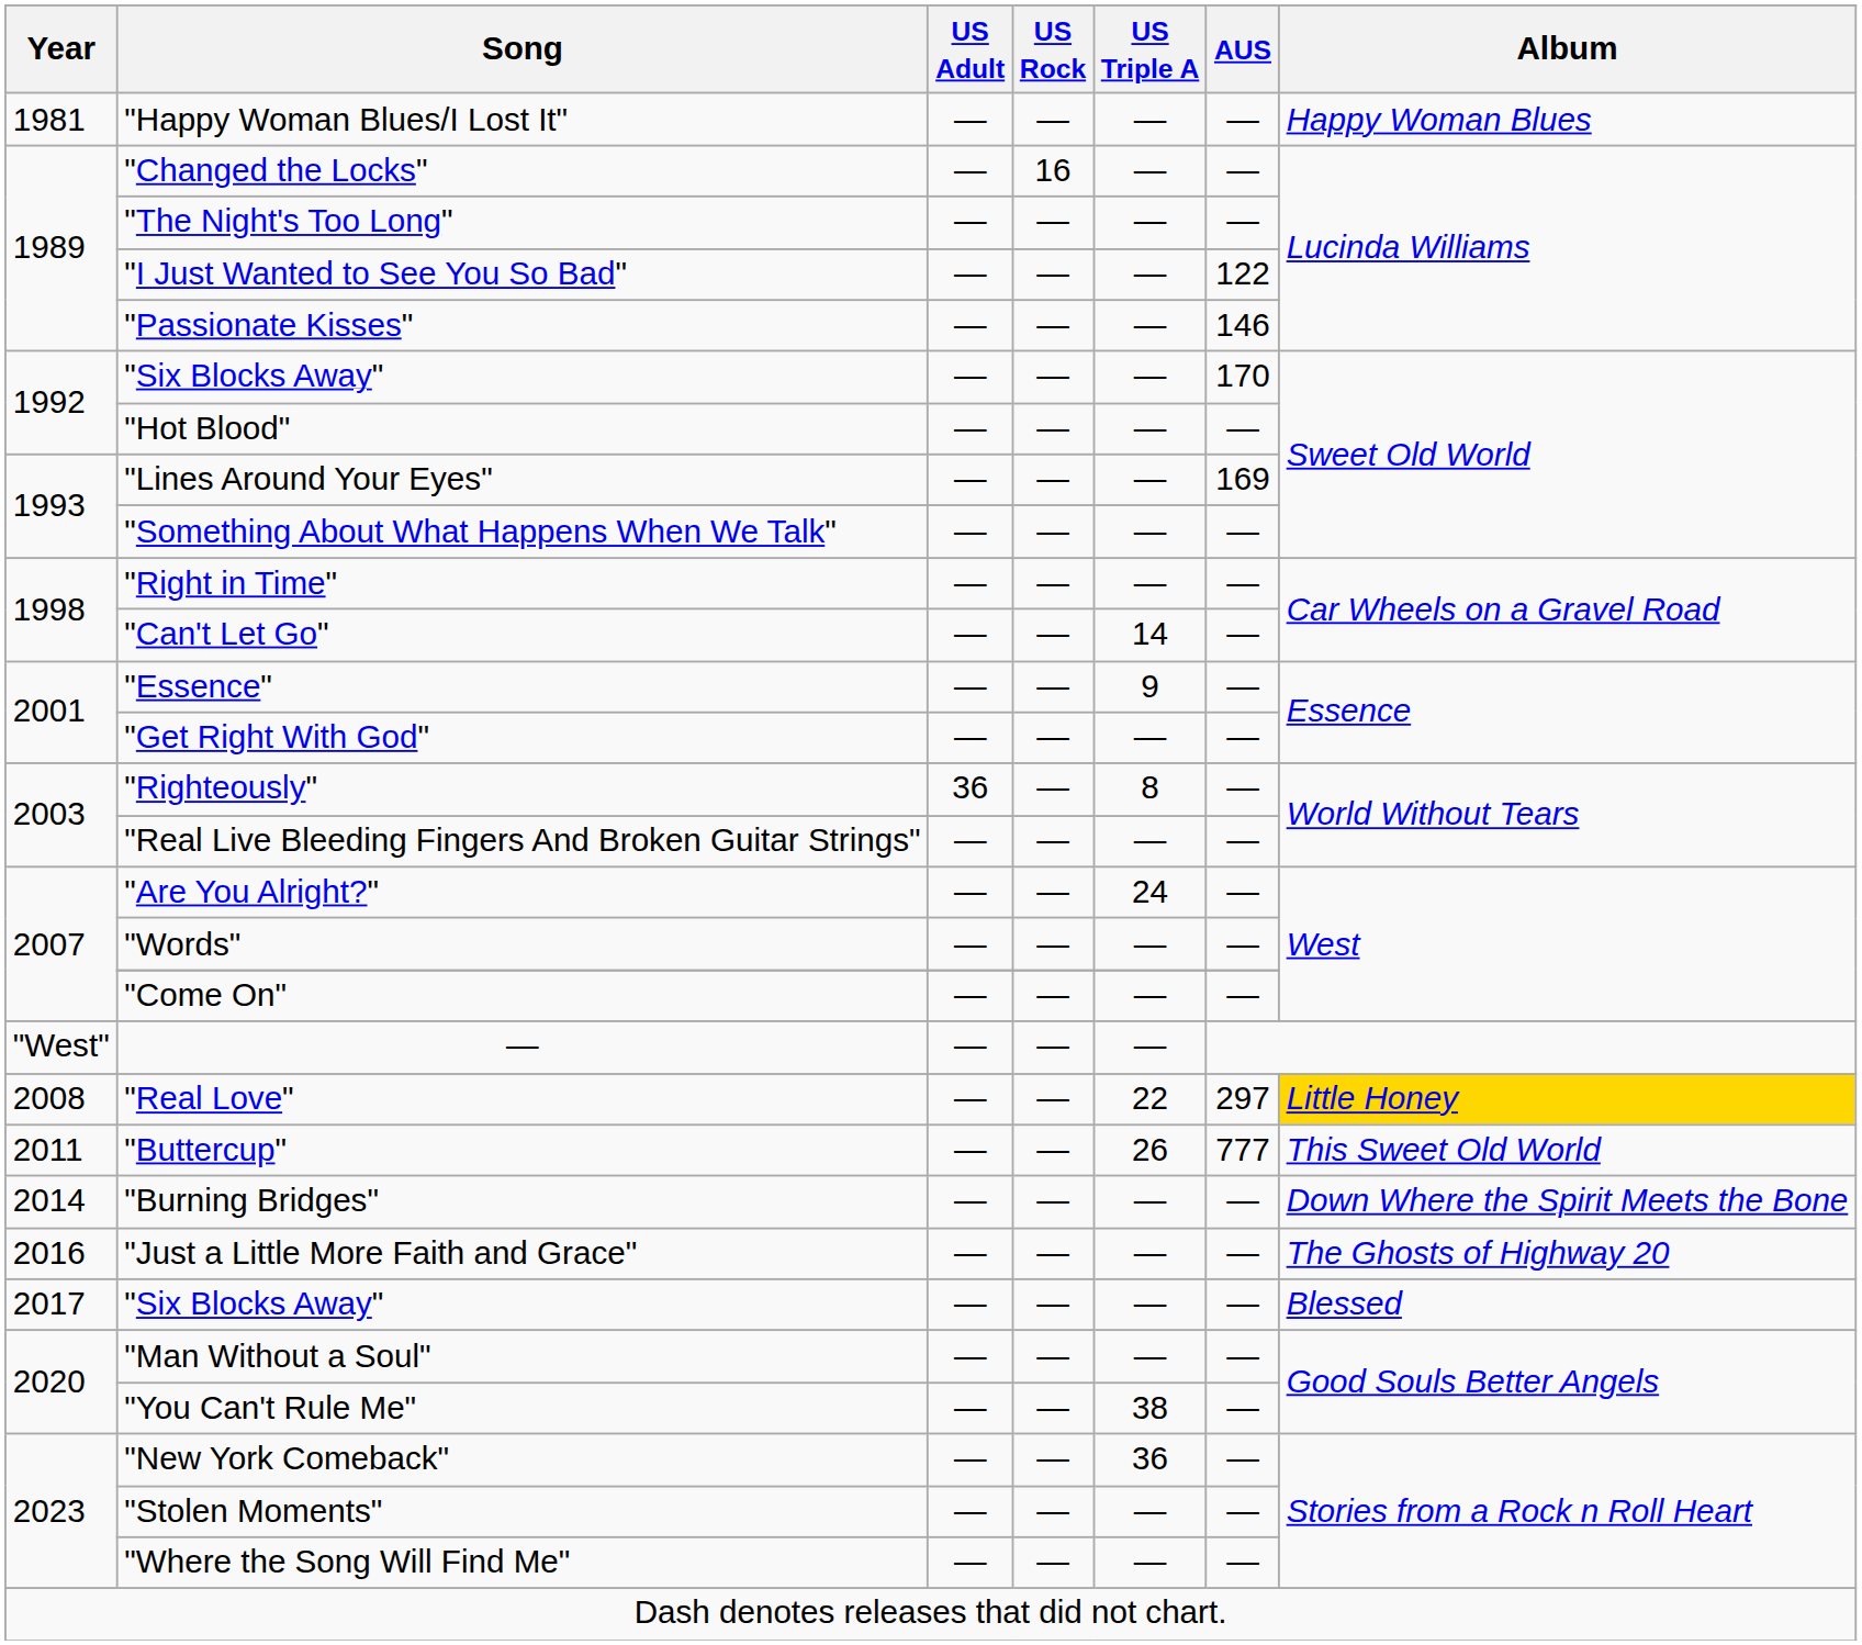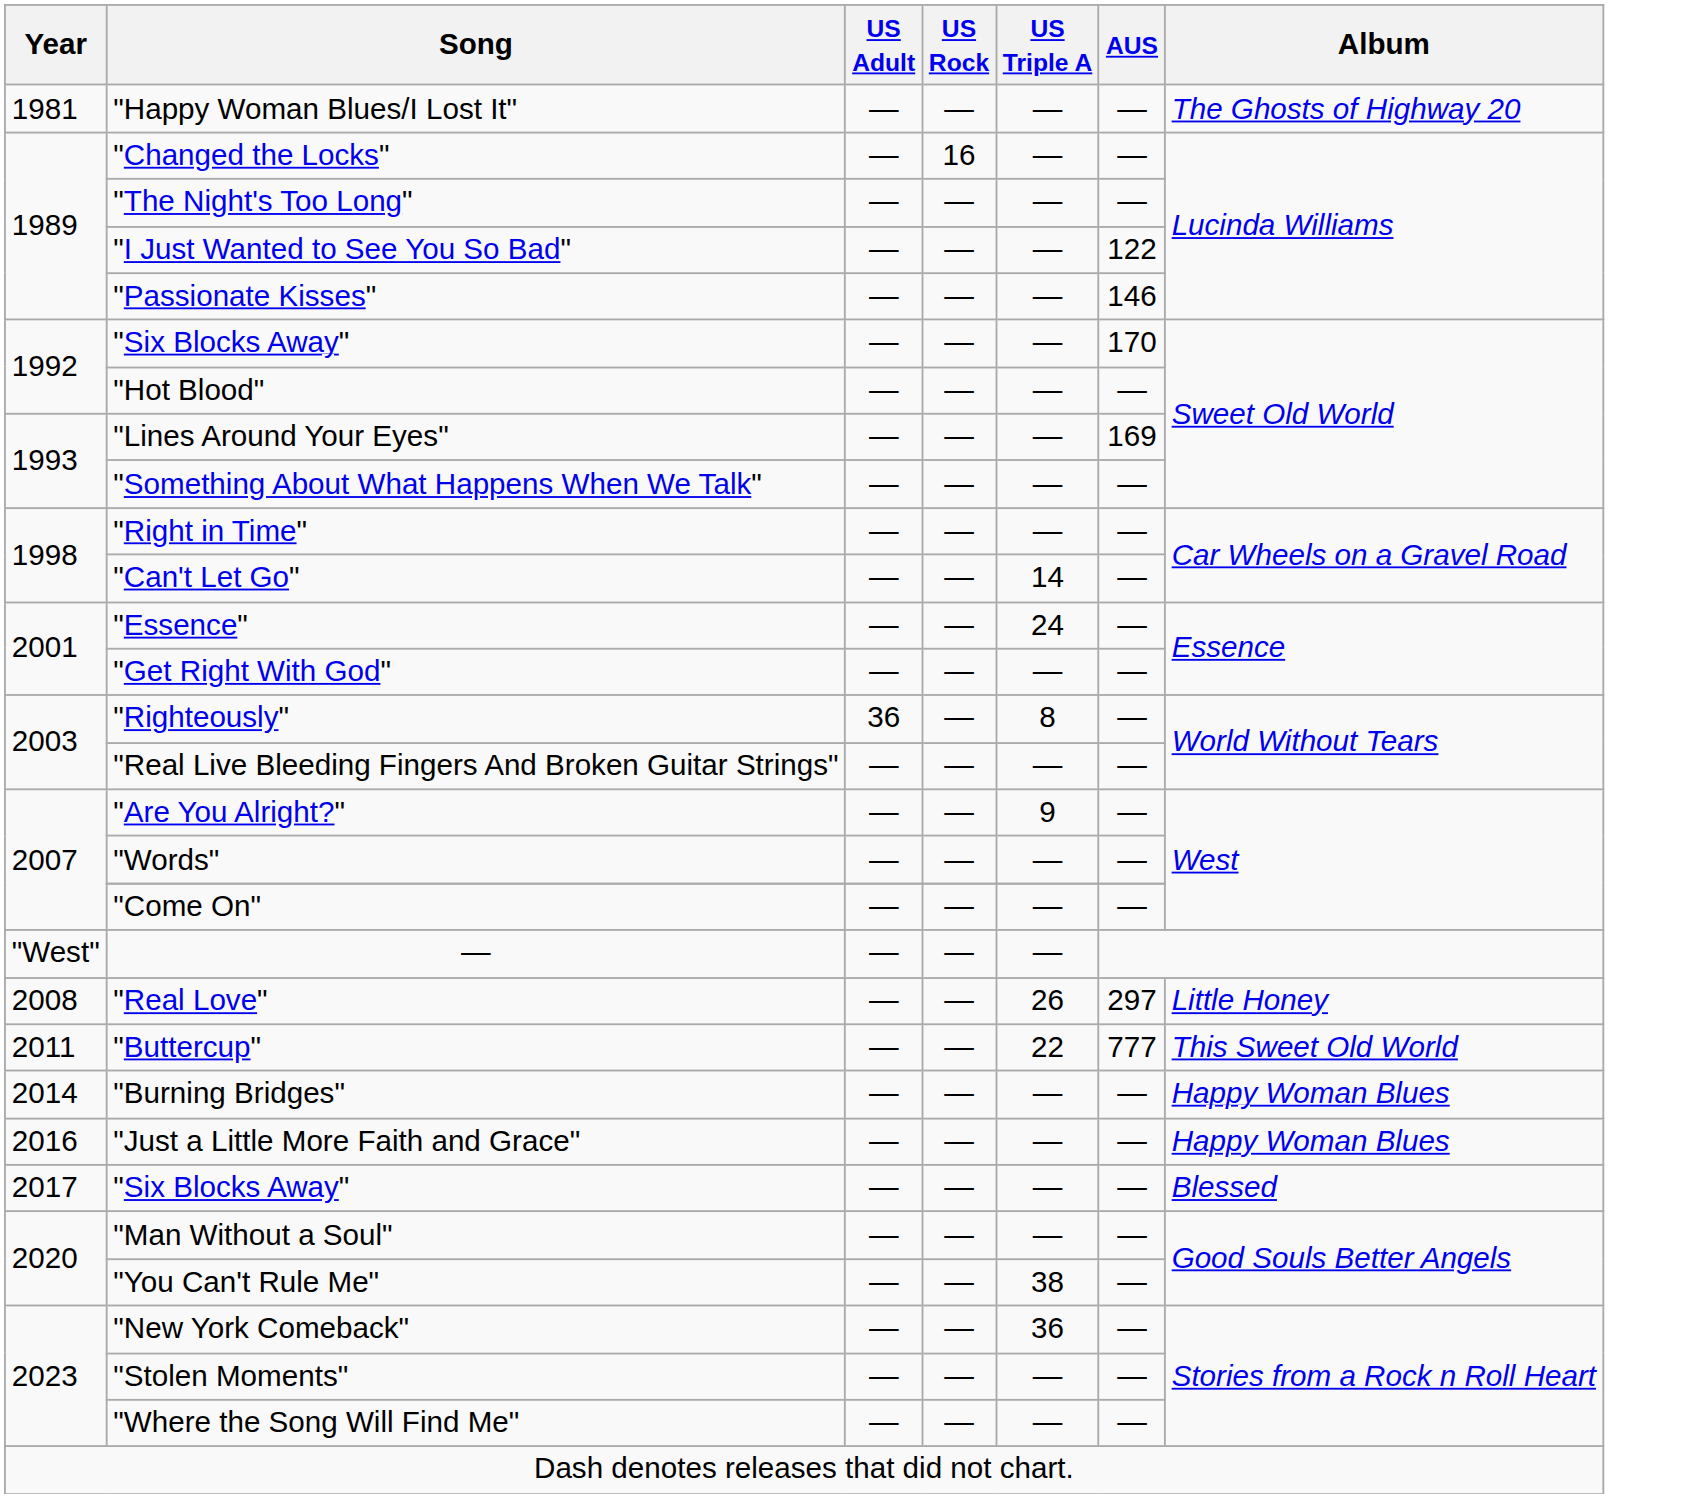 <table class="wikitable">
 <tr>
 <th>Year</th>
 <th>Song</th>
 <th><small><a href='#'>US<br>Adult</a></small><br></th>
 <th><small><a href='#'>US<br>Rock</a></small><br></th>
 <th><small><a href='#'>US<br>Triple A</a></small><br></th>
 <th><small><a href='#'>AUS</a></small><br></th>
 <th>Album</th>
 </tr>
 <tr>
 <td>1981</td>
 <td>"Happy Woman Blues/I Lost It"</td>
 <td style="text-align:center;">—</td>
 <td style="text-align:center;">—</td>
 <td style="text-align:center;">—</td>
 <td style="text-align:center;">—</td>
-<td><em><a href='#'>Happy Woman Blues </a></em></td>
+<td><em><a href='#'>The Ghosts of Highway 20</a></em></td>
 </tr>
 <tr>
 <td rowspan="4">1989</td>
 <td>"<a href='#'>Changed the Locks</a>"</td>
 <td style="text-align:center;">—</td>
 <td style="text-align:center;">16</td>
 <td style="text-align:center;">—</td>
 <td style="text-align:center;">—</td>
 <td rowspan="4"><em><a href='#'>Lucinda Williams</a></em></td>
 </tr>
 <tr>
 <td>"<a href='#'>The Night's Too Long</a>"</td>
 <td style="text-align:center;">—</td>
 <td style="text-align:center;">—</td>
 <td style="text-align:center;">—</td>
 <td style="text-align:center;">—</td>
 </tr>
 <tr>
 <td>"<a href='#'>I Just Wanted to See You So Bad</a>"</td>
 <td style="text-align:center;">—</td>
 <td style="text-align:center;">—</td>
 <td style="text-align:center;">—</td>
 <td style="text-align:center;">122</td>
 </tr>
 <tr>
 <td>"<a href='#'>Passionate Kisses</a>"</td>
 <td style="text-align:center;">—</td>
 <td style="text-align:center;">—</td>
 <td style="text-align:center;">—</td>
 <td style="text-align:center;">146</td>
 </tr>
 <tr>
 <td rowspan="2">1992</td>
 <td>"<a href='#'>Six Blocks Away</a>"</td>
 <td style="text-align:center;">—</td>
 <td style="text-align:center;">—</td>
 <td style="text-align:center;">—</td>
 <td style="text-align:center;">170</td>
 <td rowspan="4"><em><a href='#'>Sweet Old World</a></em></td>
 </tr>
 <tr>
 <td>"Hot Blood"</td>
 <td style="text-align:center;">—</td>
 <td style="text-align:center;">—</td>
 <td style="text-align:center;">—</td>
 <td style="text-align:center;">—</td>
 </tr>
 <tr>
 <td rowspan="2">1993</td>
 <td>"Lines Around Your Eyes"</td>
 <td style="text-align:center;">—</td>
 <td style="text-align:center;">—</td>
 <td style="text-align:center;">—</td>
 <td style="text-align:center;">169</td>
 </tr>
 <tr>
 <td>"<a href='#'>Something About What Happens When We Talk</a>"</td>
 <td style="text-align:center;">—</td>
 <td style="text-align:center;">—</td>
 <td style="text-align:center;">—</td>
 <td style="text-align:center;">—</td>
 </tr>
 <tr>
 <td rowspan="2">1998</td>
 <td>"<a href='#'>Right in Time</a>"</td>
 <td style="text-align:center;">—</td>
 <td style="text-align:center;">—</td>
 <td style="text-align:center;">—</td>
 <td style="text-align:center;">—</td>
 <td rowspan="2"><em><a href='#'>Car Wheels on a Gravel Road</a></em></td>
 </tr>
 <tr>
 <td>"<a href='#'>Can't Let Go</a>"</td>
 <td style="text-align:center;">—</td>
 <td style="text-align:center;">—</td>
 <td style="text-align:center;">14</td>
 <td style="text-align:center;">—</td>
 </tr>
 <tr>
 <td rowspan="2">2001</td>
 <td>"<a href='#'>Essence</a>"</td>
 <td style="text-align:center;">—</td>
 <td style="text-align:center;">—</td>
-<td style="text-align:center;">9</td>
+<td style="text-align:center;">24</td>
 <td style="text-align:center;">—</td>
 <td rowspan="2"><em><a href='#'>Essence</a></em></td>
 </tr>
 <tr>
 <td>"<a href='#'>Get Right With God</a>"</td>
 <td style="text-align:center;">—</td>
 <td style="text-align:center;">—</td>
 <td style="text-align:center;">—</td>
 <td style="text-align:center;">—</td>
 </tr>
 <tr>
 <td rowspan="2">2003</td>
 <td>"<a href='#'>Righteously</a>"</td>
 <td style="text-align:center;">36</td>
 <td style="text-align:center;">—</td>
 <td style="text-align:center;">8</td>
 <td style="text-align:center;">—</td>
 <td rowspan="2"><em><a href='#'>World Without Tears</a></em></td>
 </tr>
 <tr>
 <td>"Real Live Bleeding Fingers And Broken Guitar Strings"</td>
 <td style="text-align:center;">—</td>
 <td style="text-align:center;">—</td>
 <td style="text-align:center;">—</td>
 <td style="text-align:center;">—</td>
 </tr>
 <tr>
 <td rowspan="4">2007</td>
 <td>"<a href='#'>Are You Alright?</a>"</td>
 <td style="text-align:center;">—</td>
 <td style="text-align:center;">—</td>
-<td style="text-align:center;">24</td>
+<td style="text-align:center;">9</td>
 <td style="text-align:center;">—</td>
 <td rowspan="4"><em><a href='#'>West</a></em></td>
 </tr>
 <tr>
 <td>"Words"</td>
 <td style="text-align:center;">—</td>
 <td style="text-align:center;">—</td>
 <td style="text-align:center;">—</td>
 <td style="text-align:center;">—</td>
 </tr>
 <tr>
 </tr>
 <tr>
 <td>"Come On"</td>
 <td style="text-align:center;">—</td>
 <td style="text-align:center;">—</td>
 <td style="text-align:center;">—</td>
 <td style="text-align:center;">—</td>
 </tr>
 <tr>
 <td>"West"</td>
 <td style="text-align:center;">—</td>
 <td style="text-align:center;">—</td>
 <td style="text-align:center;">—</td>
 <td style="text-align:center;">—</td>
 </tr>
 <tr>
 <td>2008</td>
 <td>"<a href='#'>Real Love</a>"</td>
 <td style="text-align:center;">—</td>
 <td style="text-align:center;">—</td>
-<td style="text-align:center;">22</td>
+<td style="text-align:center;">26</td>
 <td style="text-align:center;">297</td>
-<td style="background: gold;"><em><a href='#'>Little Honey</a></em></td>
+<td><em><a href='#'>Little Honey</a></em></td>
 </tr>
 <tr>
 <td>2011</td>
 <td>"<a href='#'>Buttercup</a>"</td>
 <td style="text-align:center;">—</td>
 <td style="text-align:center;">—</td>
-<td style="text-align:center;">26</td>
+<td style="text-align:center;">22</td>
 <td style="text-align:center;">777</td>
 <td><em><a href='#'>This Sweet Old World</a></em></td>
 </tr>
 <tr>
 <td>2014</td>
 <td>"Burning Bridges"</td>
 <td style="text-align:center;">—</td>
 <td style="text-align:center;">—</td>
 <td style="text-align:center;">—</td>
 <td style="text-align:center;">—</td>
-<td><em><a href='#'>Down Where the Spirit Meets the Bone</a></em></td>
+<td><em><a href='#'>Happy Woman Blues </a></em></td>
 </tr>
 <tr>
 <td>2016</td>
 <td>"Just a Little More Faith and Grace"</td>
 <td style="text-align:center;">—</td>
 <td style="text-align:center;">—</td>
 <td style="text-align:center;">—</td>
 <td style="text-align:center;">—</td>
-<td><em><a href='#'>The Ghosts of Highway 20</a></em></td>
+<td><em><a href='#'>Happy Woman Blues </a></em></td>
 </tr>
 <tr>
 <td>2017</td>
 <td>"<a href='#'>Six Blocks Away</a>"</td>
 <td style="text-align:center;">—</td>
 <td style="text-align:center;">—</td>
 <td style="text-align:center;">—</td>
 <td style="text-align:center;">—</td>
 <td><em><a href='#'>Blessed</a></em></td>
 </tr>
 <tr>
 <td rowspan="2">2020</td>
 <td>"Man Without a Soul"</td>
 <td style="text-align:center;">—</td>
 <td style="text-align:center;">—</td>
 <td style="text-align:center;">—</td>
 <td style="text-align:center;">—</td>
 <td rowspan="2"><em><a href='#'>Good Souls Better Angels</a></em></td>
 </tr>
 <tr>
 <td>"You Can't Rule Me"</td>
 <td style="text-align:center;">—</td>
 <td style="text-align:center;">—</td>
 <td style="text-align:center;">38</td>
 <td style="text-align:center;">—</td>
 </tr>
 <tr>
 <td rowspan="3">2023</td>
 <td>"New York Comeback"</td>
 <td style="text-align:center;">—</td>
 <td style="text-align:center;">—</td>
 <td style="text-align:center;">36</td>
 <td style="text-align:center;">—</td>
 <td rowspan="3"><em><a href='#'>Stories from a Rock n Roll Heart</a></em></td>
 </tr>
 <tr>
 <td>"Stolen Moments"</td>
 <td style="text-align:center;">—</td>
 <td style="text-align:center;">—</td>
 <td style="text-align:center;">—</td>
 <td style="text-align:center;">—</td>
 </tr>
 <tr>
 <td>"Where the Song Will Find Me"</td>
 <td style="text-align:center;">—</td>
 <td style="text-align:center;">—</td>
 <td style="text-align:center;">—</td>
 <td style="text-align:center;">—</td>
 </tr>
 <tr>
 <td colspan="10" style="text-align:center;">Dash denotes releases that did not chart.</td>
 </tr>
 </table>
